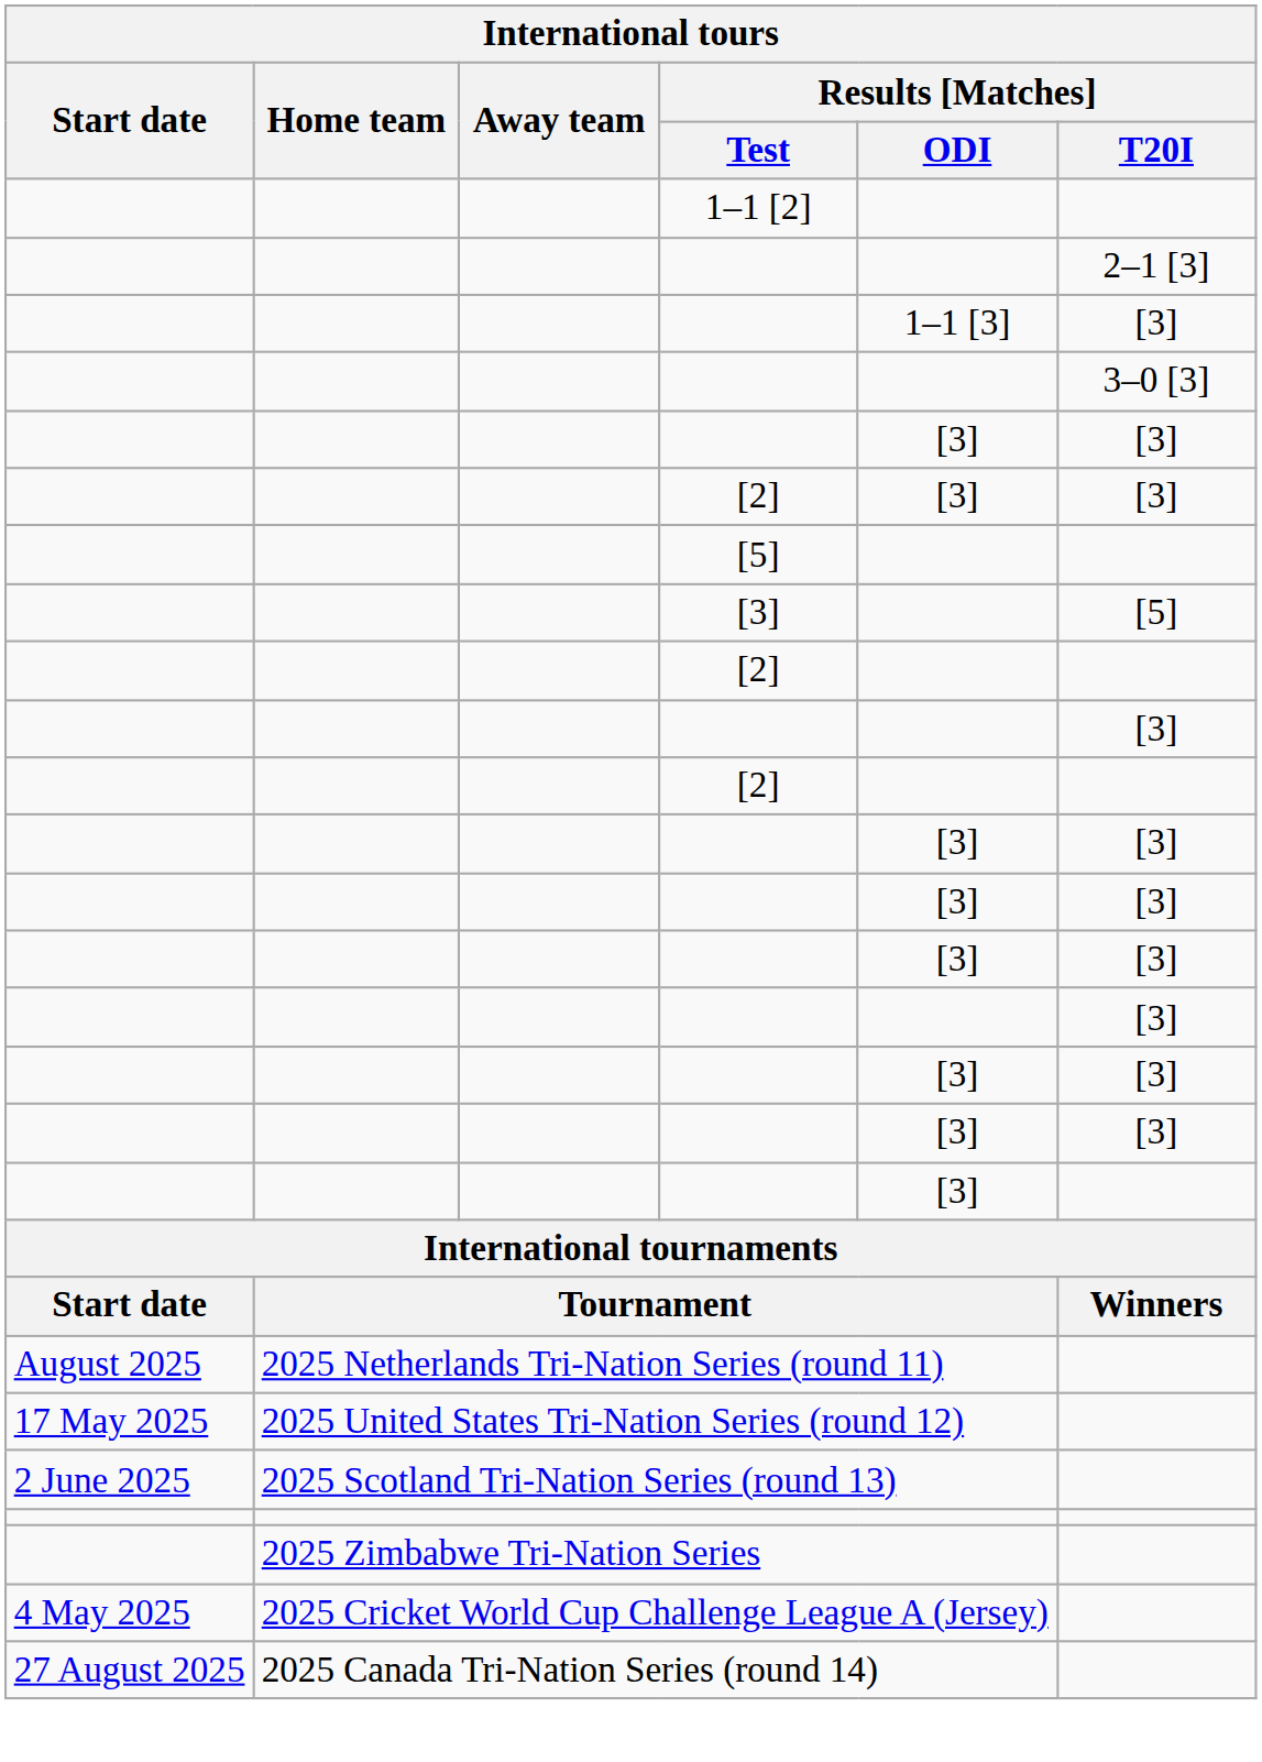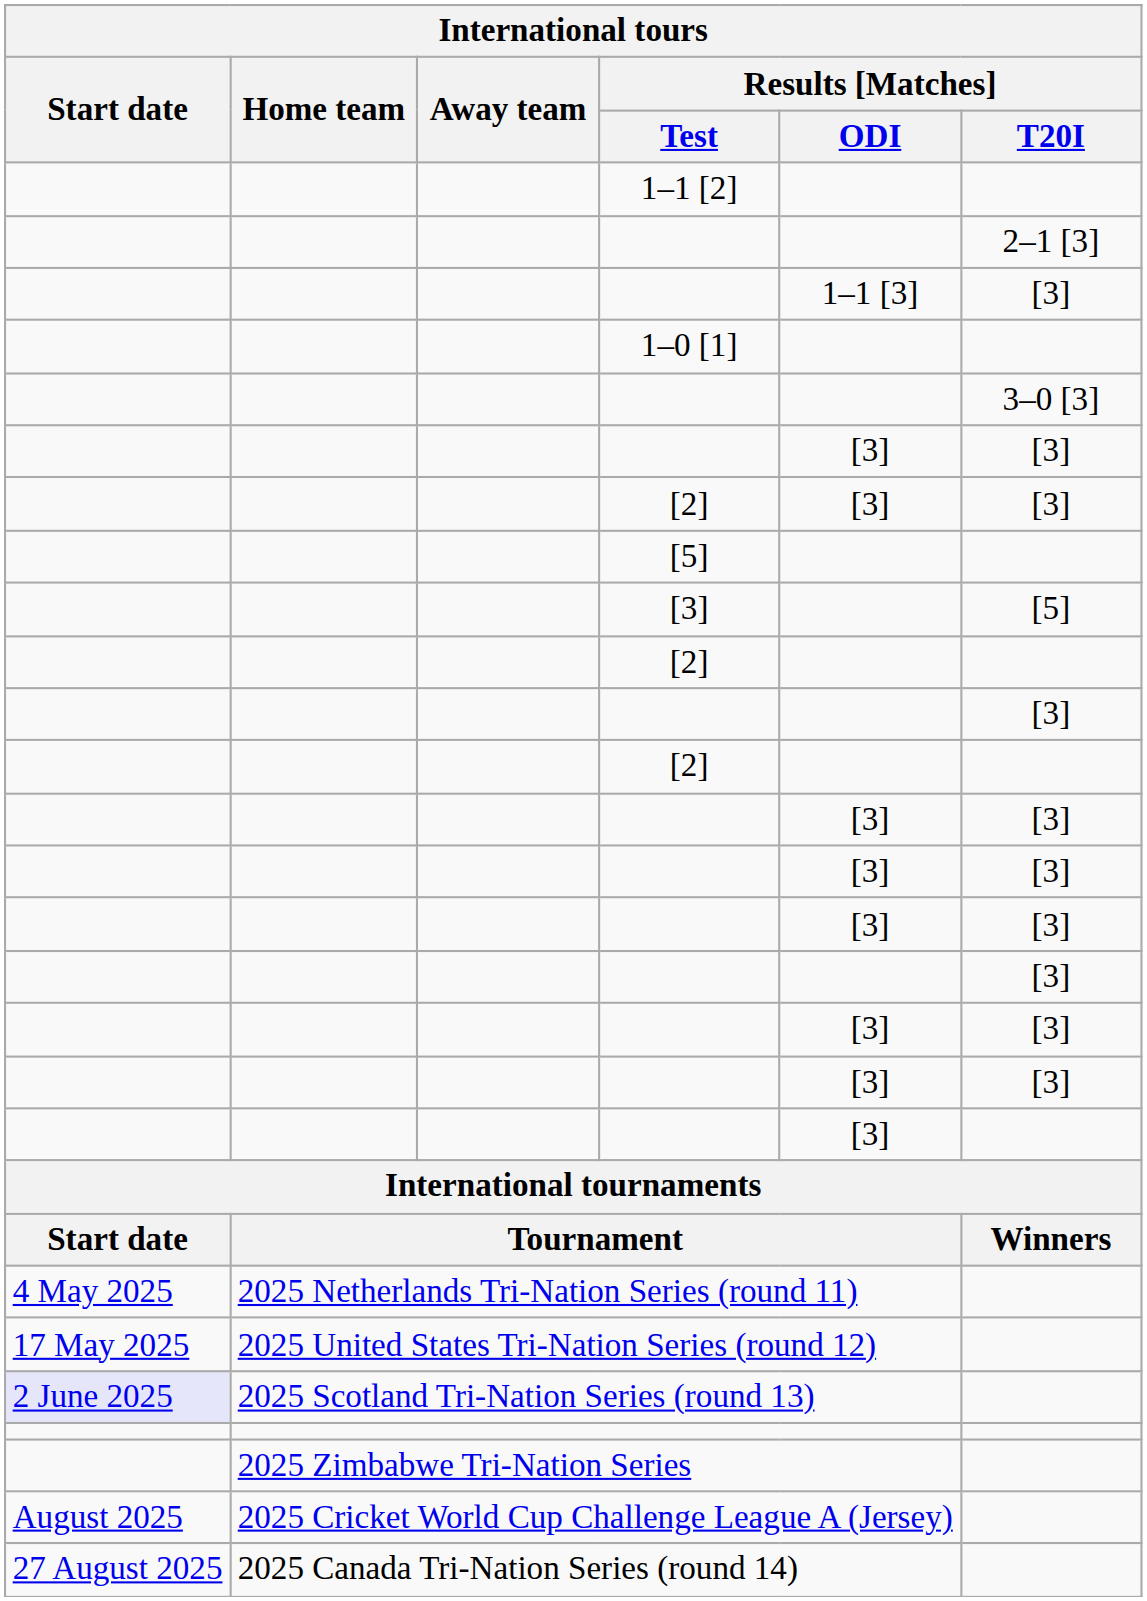 <table class="wikitable" style="text-align:center; white-space:nowrap">
 <tr>
 <th scope=colgroup colspan=6>International tours</th>
 </tr>
 <tr>
 <th scope=col rowspan=2>Start date</th>
 <th scope=col rowspan=2>Home team</th>
 <th scope=col rowspan=2>Away team</th>
 <th scope=colgroup colspan=3>Results [Matches]</th>
 </tr>
 <tr>
 <th scope=col width=80><a href='#'>Test</a></th>
 <th scope=col width=80><a href='#'>ODI</a></th>
 <th scope=col width=80><a href='#'>T20I</a></th>
 </tr>
 <tr>
 <td style="text-align:left"><a href='#'></a></td>
 <td style="text-align:left"></td>
 <td style="text-align:left"></td>
 <td>1–1 [2]</td>
 <td></td>
 <td></td>
 </tr>
 <tr>
 <td style="text-align:left"><a href='#'></a></td>
 <td style="text-align:left"></td>
 <td style="text-align:left"></td>
 <td></td>
 <td></td>
 <td>2–1 [3]</td>
 </tr>
 <tr>
 <td style="text-align:left"><a href='#'></a></td>
 <td style="text-align:left"></td>
 <td style="text-align:left"></td>
 <td></td>
 <td>1–1 [3]</td>
 <td>[3]</td>
+</tr>
+<tr>
+<td style="text-align:left"><a href='#'></a></td>
+<td style="text-align:left"></td>
+<td style="text-align:left"></td>
+<td>1–0 [1]</td>
+<td></td>
+<td></td>
 </tr>
 <tr>
 <td style="text-align:left"><a href='#'></a></td>
 <td style="text-align:left"></td>
 <td style="text-align:left"></td>
 <td></td>
 <td></td>
 <td>3–0 [3]</td>
 </tr>
 <tr>
 <td style="text-align:left"><a href='#'></a></td>
 <td style="text-align:left"></td>
 <td style="text-align:left"></td>
 <td></td>
 <td>[3]</td>
 <td>[3]</td>
 </tr>
 <tr>
 <td style="text-align:left"><a href='#'></a></td>
 <td style="text-align:left"></td>
 <td style="text-align:left"></td>
 <td>[2]</td>
 <td>[3]</td>
 <td>[3]</td>
 </tr>
 <tr>
 <td style="text-align:left"><a href='#'></a></td>
 <td style="text-align:left"></td>
 <td style="text-align:left"></td>
 <td>[5]</td>
 <td></td>
 <td></td>
 </tr>
 <tr>
 <td style="text-align:left"><a href='#'></a></td>
 <td style="text-align:left"></td>
 <td style="text-align:left"></td>
 <td>[3]</td>
 <td></td>
 <td>[5]</td>
 </tr>
 <tr>
 <td style="text-align:left"><a href='#'></a></td>
 <td style="text-align:left"></td>
 <td style="text-align:left"></td>
 <td>[2]</td>
 <td></td>
 <td></td>
 </tr>
 <tr>
 <td style="text-align:left"><a href='#'></a></td>
 <td style="text-align:left"></td>
 <td style="text-align:left"></td>
 <td></td>
 <td></td>
 <td>[3]</td>
 </tr>
 <tr>
 <td style="text-align:left"><a href='#'></a></td>
 <td style="text-align:left"></td>
 <td style="text-align:left"></td>
 <td>[2]</td>
 <td></td>
 <td></td>
 </tr>
 <tr>
 <td style="text-align:left"><a href='#'></a></td>
 <td style="text-align:left"></td>
 <td style="text-align:left"></td>
 <td></td>
 <td>[3]</td>
 <td>[3]</td>
 </tr>
 <tr>
 <td style="text-align:left"><a href='#'></a></td>
 <td style="text-align:left"></td>
 <td style="text-align:left"></td>
 <td></td>
 <td>[3]</td>
 <td>[3]</td>
 </tr>
 <tr>
 <td style="text-align:left"><a href='#'></a></td>
 <td style="text-align:left"></td>
 <td style="text-align:left"></td>
 <td></td>
 <td>[3]</td>
 <td>[3]</td>
 </tr>
 <tr>
 <td style="text-align:left"><a href='#'></a></td>
 <td style="text-align:left"></td>
 <td style="text-align:left"></td>
 <td></td>
 <td></td>
 <td>[3]</td>
 </tr>
 <tr>
 <td style="text-align:left"><a href='#'></a></td>
 <td style="text-align:left"></td>
 <td style="text-align:left"></td>
 <td></td>
 <td>[3]</td>
 <td>[3]</td>
 </tr>
 <tr>
 <td style="text-align:left"><a href='#'></a></td>
 <td style="text-align:left"></td>
 <td style="text-align:left"></td>
 <td></td>
 <td>[3]</td>
 <td>[3]</td>
 </tr>
 <tr>
 <td style="text-align:left"><a href='#'></a></td>
 <td style="text-align:left"></td>
 <td style="text-align:left"></td>
 <td></td>
 <td>[3]</td>
 <td></td>
 </tr>
 <tr>
 <th scope=colgroup colspan=6>International tournaments</th>
 </tr>
 <tr>
 <th scope=col>Start date</th>
 <th scope=colgroup colspan=4>Tournament</th>
 <th scope=col>Winners</th>
 </tr>
 <tr>
-<td style="text-align:left"><a href='#'>August 2025</a></td>
+<td style="text-align:left"><a href='#'>4 May 2025</a></td>
 <td style="text-align:left" colspan=4> <a href='#'>2025 Netherlands Tri-Nation Series (round 11)</a></td>
 <td></td>
 </tr>
 <tr>
 <td style="text-align:left"><a href='#'>17 May 2025</a></td>
 <td style="text-align:left" colspan=4> <a href='#'>2025 United States Tri-Nation Series (round 12)</a></td>
 <td></td>
 </tr>
 <tr>
-<td style="text-align:left"><a href='#'>2 June 2025</a></td>
+<td style="background: lavender; text-align:left"><a href='#'>2 June 2025</a></td>
 <td style="text-align:left" colspan=4> <a href='#'>2025 Scotland Tri-Nation Series (round 13)</a></td>
 <td></td>
 </tr>
 <tr>
 <td style="text-align:left"><a href='#'></a></td>
 <td style="text-align:left" colspan=4></td>
 <td style="text-align:left"></td>
 </tr>
 <tr>
 <td style="text-align:left"><a href='#'></a></td>
 <td style="text-align:left" colspan=4> <a href='#'>2025 Zimbabwe Tri-Nation Series</a></td>
 <td style="text-align:left"></td>
 </tr>
 <tr>
-<td style="text-align:left"><a href='#'>4 May 2025</a></td>
+<td style="text-align:left"><a href='#'>August 2025</a></td>
 <td style="text-align:left" colspan=4> <a href='#'>2025 Cricket World Cup Challenge League A (Jersey)</a></td>
 <td></td>
 </tr>
 <tr>
 <td style="text-align:left"><a href='#'>27 August 2025</a></td>
 <td style="text-align:left" colspan=4> 2025 Canada Tri-Nation Series (round 14)</td>
 <td></td>
 </tr>
 </table>
